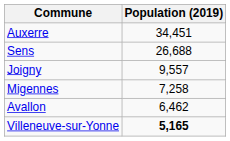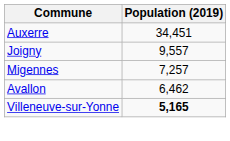 <table class=wikitable>
 <tr>
 <th>Commune</th>
 <th>Population (2019)</th>
 </tr>
 <tr>
 <td><a href='#'>Auxerre</a></td>
 <td style="text-align: center;">34,451</td>
 </tr>
 <tr>
-<td><a href='#'>Sens</a></td>
-<td style="text-align: center;">26,688</td>
-</tr>
-<tr>
 <td><a href='#'>Joigny</a></td>
 <td style="text-align: center;">9,557</td>
 </tr>
 <tr>
 <td><a href='#'>Migennes</a></td>
-<td style="text-align: center;">7,258</td>
+<td style="text-align: center;">7,257</td>
 </tr>
 <tr>
 <td><a href='#'>Avallon</a></td>
 <td style="text-align: center;">6,462</td>
 </tr>
 <tr>
 <td><a href='#'>Villeneuve-sur-Yonne</a></td>
 <td style="text-align: center;"><strong>5,165</strong></td>
 </tr>
 </table>
